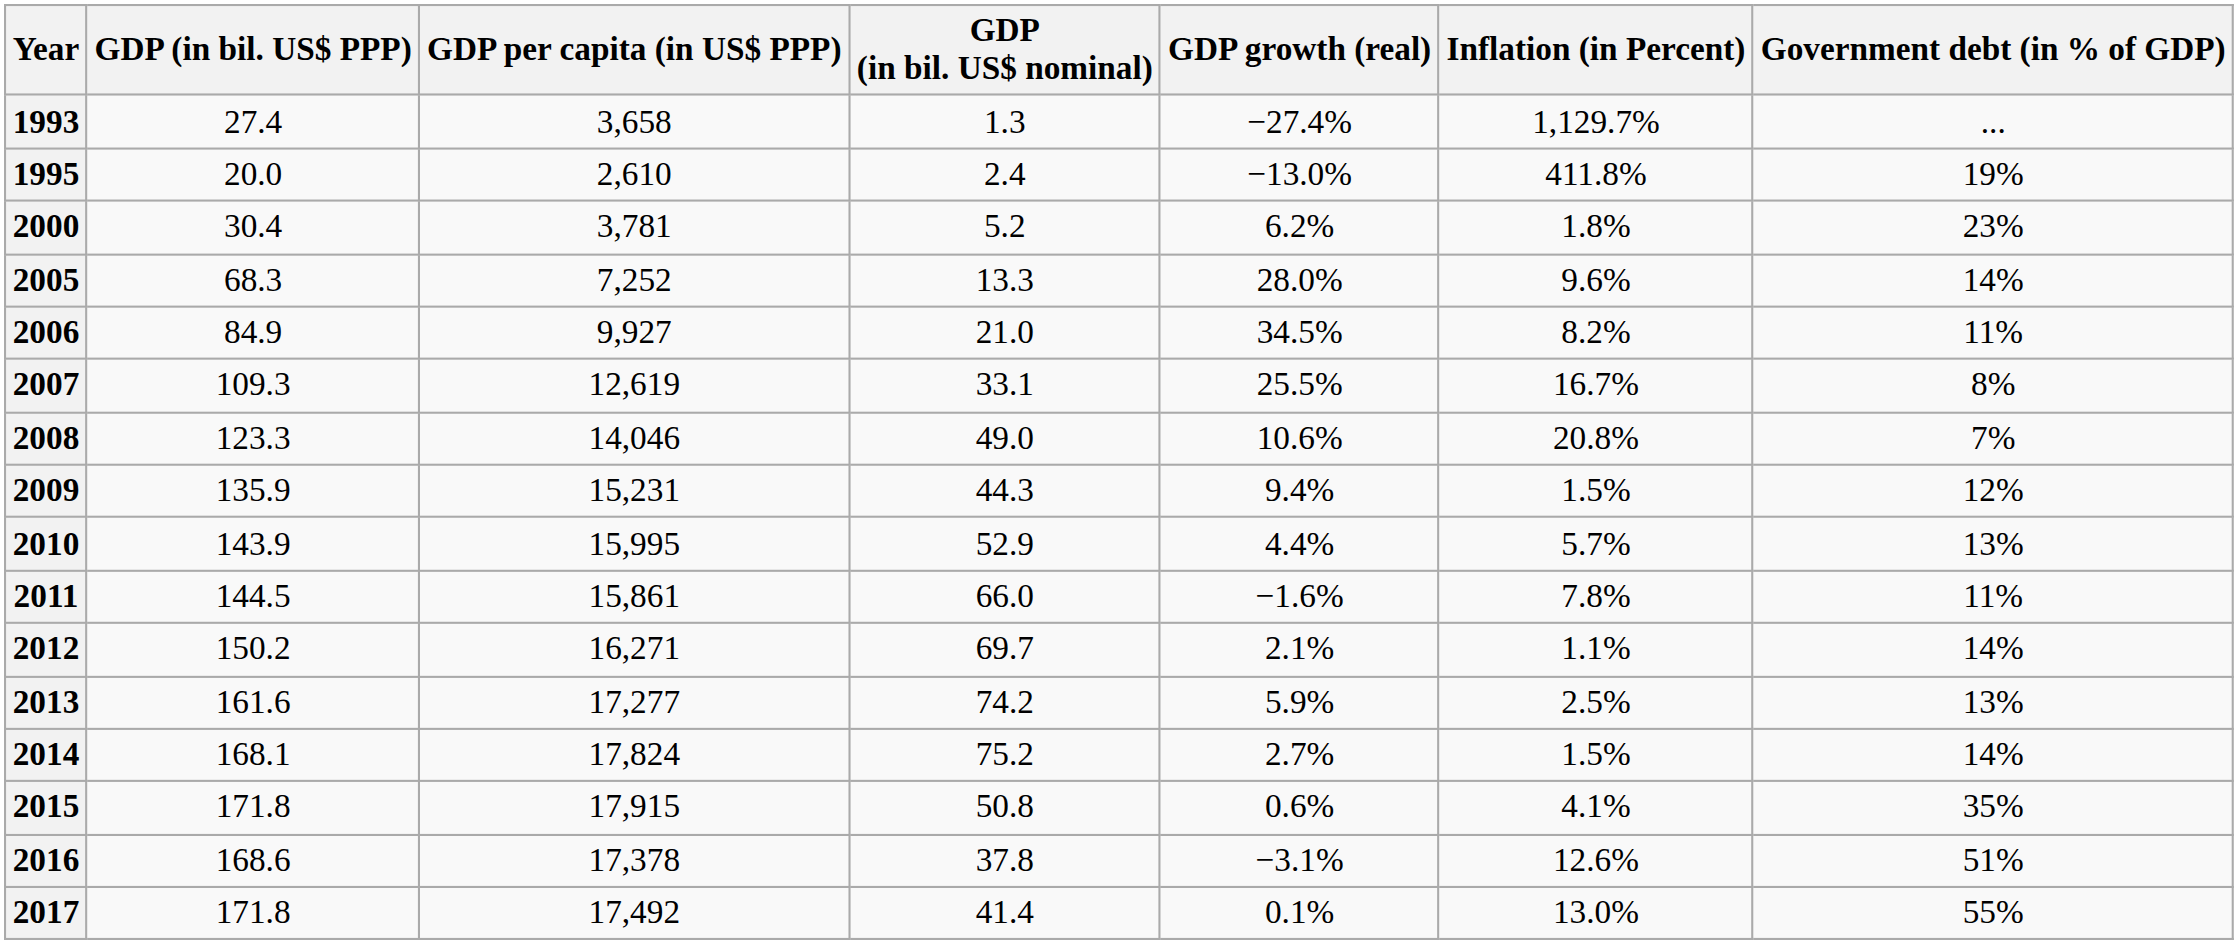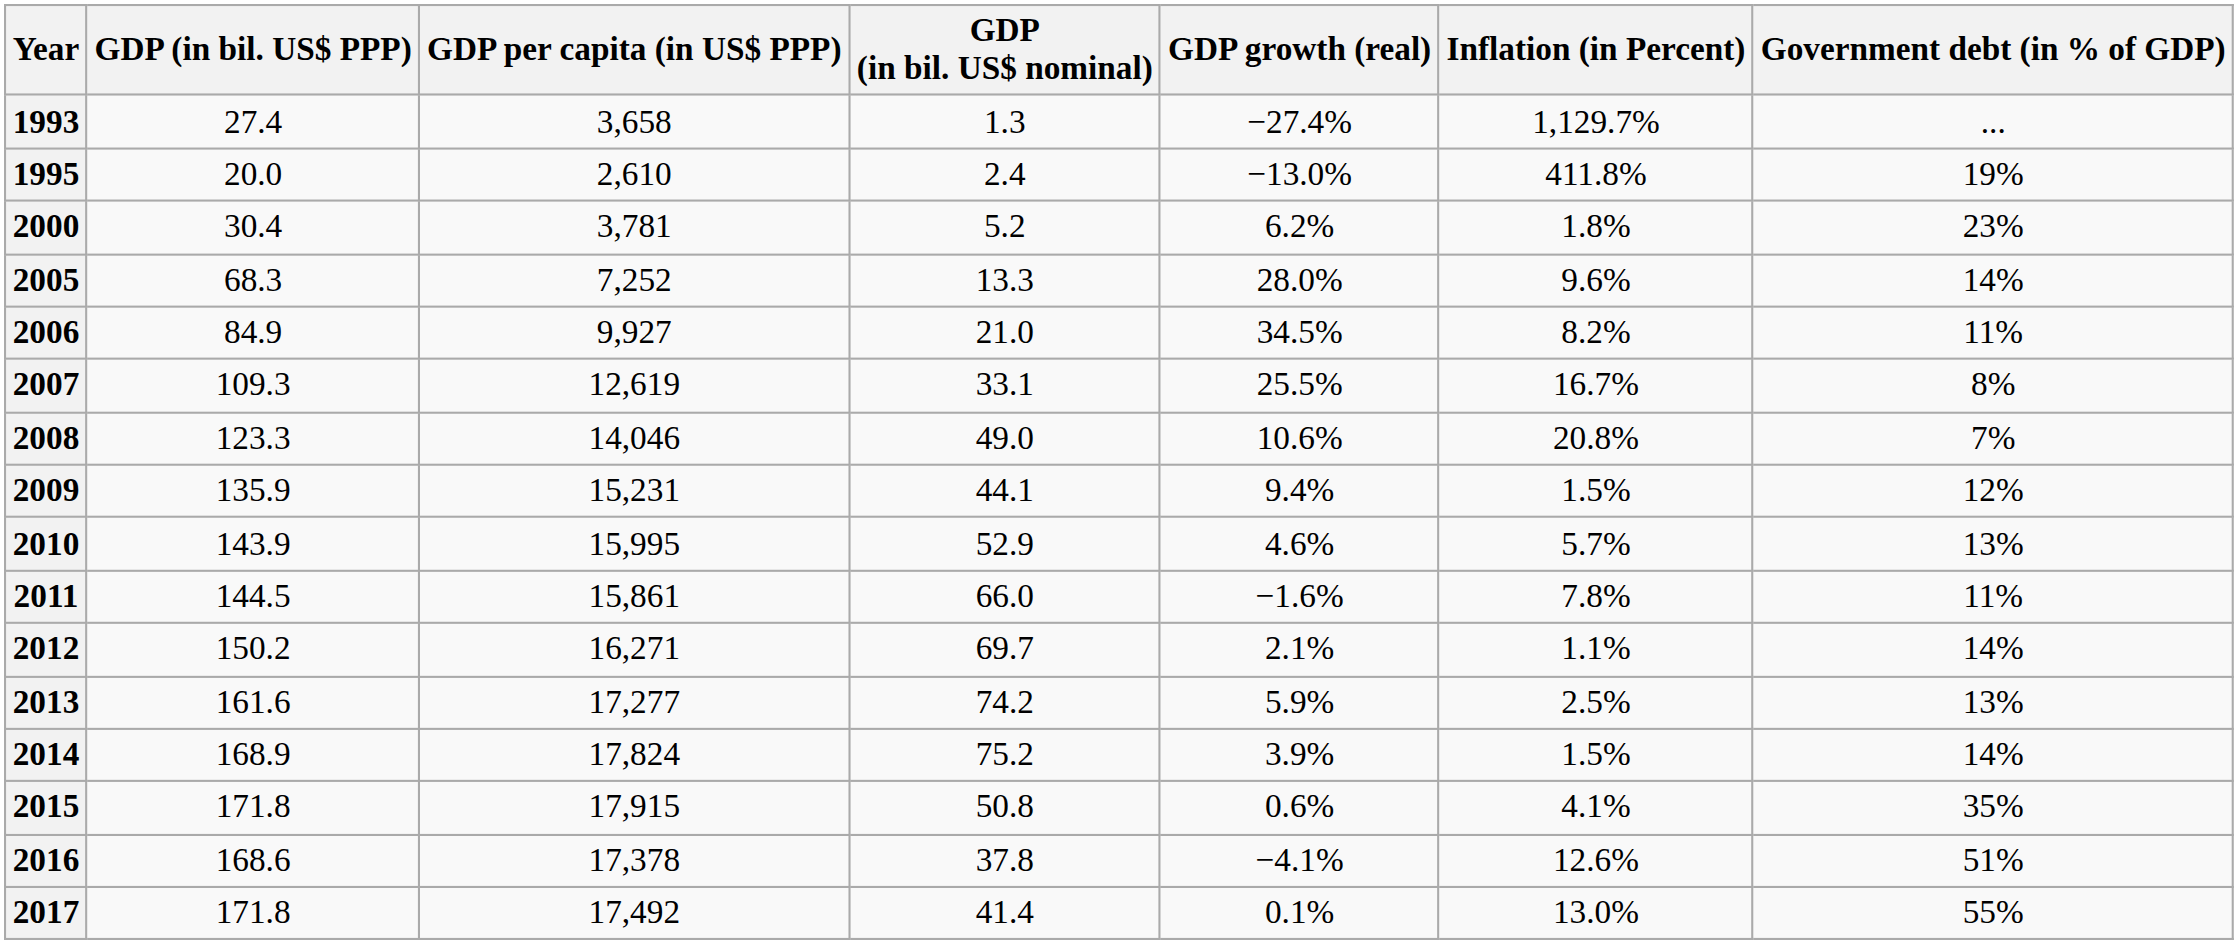 <table class="wikitable" style="text-align: center;">
 <tr>
 <th>Year</th>
 <th>GDP (in bil. US$ PPP)</th>
 <th>GDP per capita (in US$ PPP)</th>
 <th>GDP<br>(in bil. US$ nominal)</th>
 <th>GDP growth (real)</th>
 <th>Inflation (in Percent)</th>
 <th>Government debt (in % of GDP)</th>
 </tr>
 <tr>
 <th>1993</th>
 <td>27.4</td>
 <td>3,658</td>
 <td>1.3</td>
 <td>−27.4%</td>
 <td>1,129.7%</td>
 <td>...</td>
 </tr>
 <tr>
 <th>1995</th>
 <td>20.0</td>
 <td>2,610</td>
 <td>2.4</td>
 <td>−13.0%</td>
 <td>411.8%</td>
 <td>19%</td>
 </tr>
 <tr>
 <th>2000</th>
 <td>30.4</td>
 <td>3,781</td>
 <td>5.2</td>
 <td>6.2%</td>
 <td>1.8%</td>
 <td>23%</td>
 </tr>
 <tr>
 <th>2005</th>
 <td>68.3</td>
 <td>7,252</td>
 <td>13.3</td>
 <td>28.0%</td>
 <td>9.6%</td>
 <td>14%</td>
 </tr>
 <tr>
 <th>2006</th>
 <td>84.9</td>
 <td>9,927</td>
 <td>21.0</td>
 <td>34.5%</td>
 <td>8.2%</td>
 <td>11%</td>
 </tr>
 <tr>
 <th>2007</th>
 <td>109.3</td>
 <td>12,619</td>
 <td>33.1</td>
 <td>25.5%</td>
 <td>16.7%</td>
 <td>8%</td>
 </tr>
 <tr>
 <th>2008</th>
 <td>123.3</td>
 <td>14,046</td>
 <td>49.0</td>
 <td>10.6%</td>
 <td>20.8%</td>
 <td>7%</td>
 </tr>
 <tr>
 <th>2009</th>
 <td>135.9</td>
 <td>15,231</td>
-<td>44.3</td>
+<td>44.1</td>
 <td>9.4%</td>
 <td>1.5%</td>
 <td>12%</td>
 </tr>
 <tr>
 <th>2010</th>
 <td>143.9</td>
 <td>15,995</td>
 <td>52.9</td>
-<td>4.4%</td>
+<td>4.6%</td>
 <td>5.7%</td>
 <td>13%</td>
 </tr>
 <tr>
 <th>2011</th>
 <td>144.5</td>
 <td>15,861</td>
 <td>66.0</td>
 <td>−1.6%</td>
 <td>7.8%</td>
 <td>11%</td>
 </tr>
 <tr>
 <th>2012</th>
 <td>150.2</td>
 <td>16,271</td>
 <td>69.7</td>
 <td>2.1%</td>
 <td>1.1%</td>
 <td>14%</td>
 </tr>
 <tr>
 <th>2013</th>
 <td>161.6</td>
 <td>17,277</td>
 <td>74.2</td>
 <td>5.9%</td>
 <td>2.5%</td>
 <td>13%</td>
 </tr>
 <tr>
 <th>2014</th>
-<td>168.1</td>
+<td>168.9</td>
 <td>17,824</td>
 <td>75.2</td>
-<td>2.7%</td>
+<td>3.9%</td>
 <td>1.5%</td>
 <td>14%</td>
 </tr>
 <tr>
 <th>2015</th>
 <td>171.8</td>
 <td>17,915</td>
 <td>50.8</td>
 <td>0.6%</td>
 <td>4.1%</td>
 <td>35%</td>
 </tr>
 <tr>
 <th>2016</th>
 <td>168.6</td>
 <td>17,378</td>
 <td>37.8</td>
-<td>−3.1%</td>
+<td>−4.1%</td>
 <td>12.6%</td>
 <td>51%</td>
 </tr>
 <tr>
 <th>2017</th>
 <td>171.8</td>
 <td>17,492</td>
 <td>41.4</td>
 <td>0.1%</td>
 <td>13.0%</td>
 <td>55%</td>
 </tr>
 </table>
